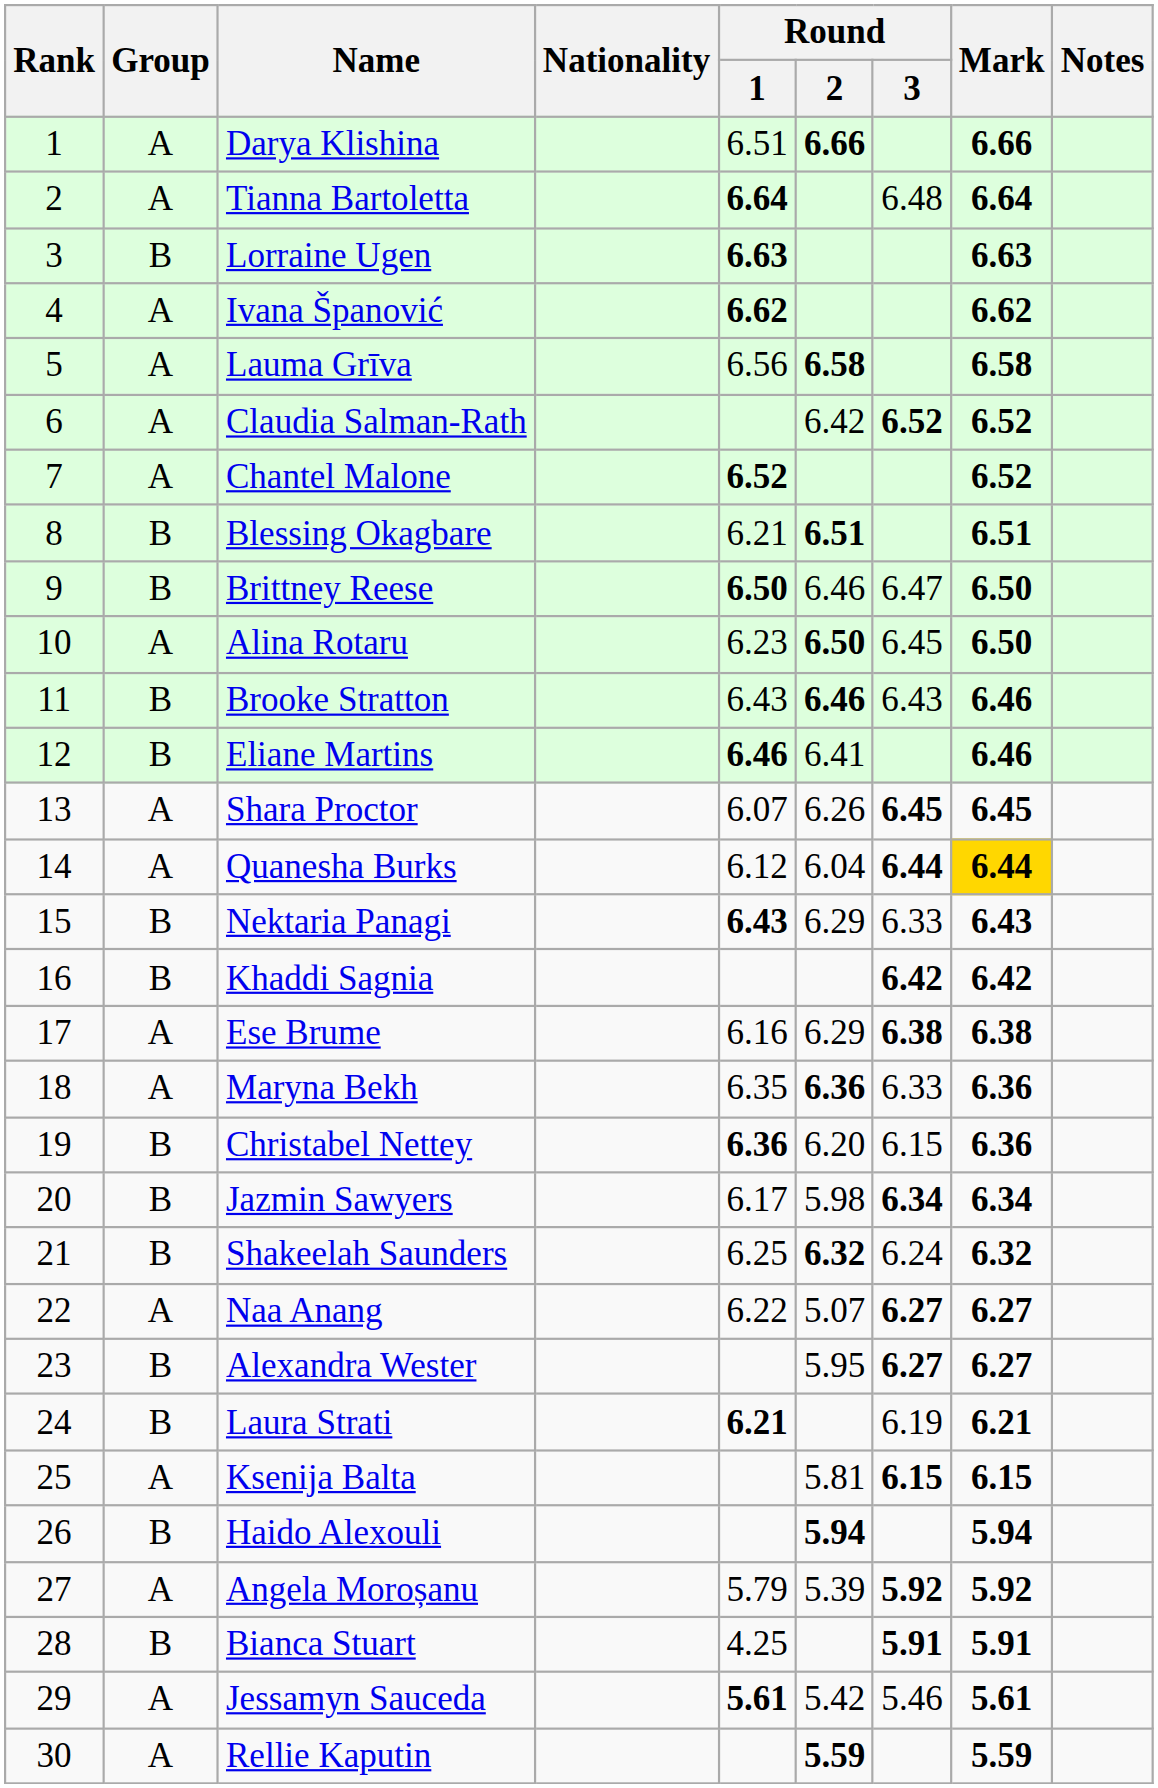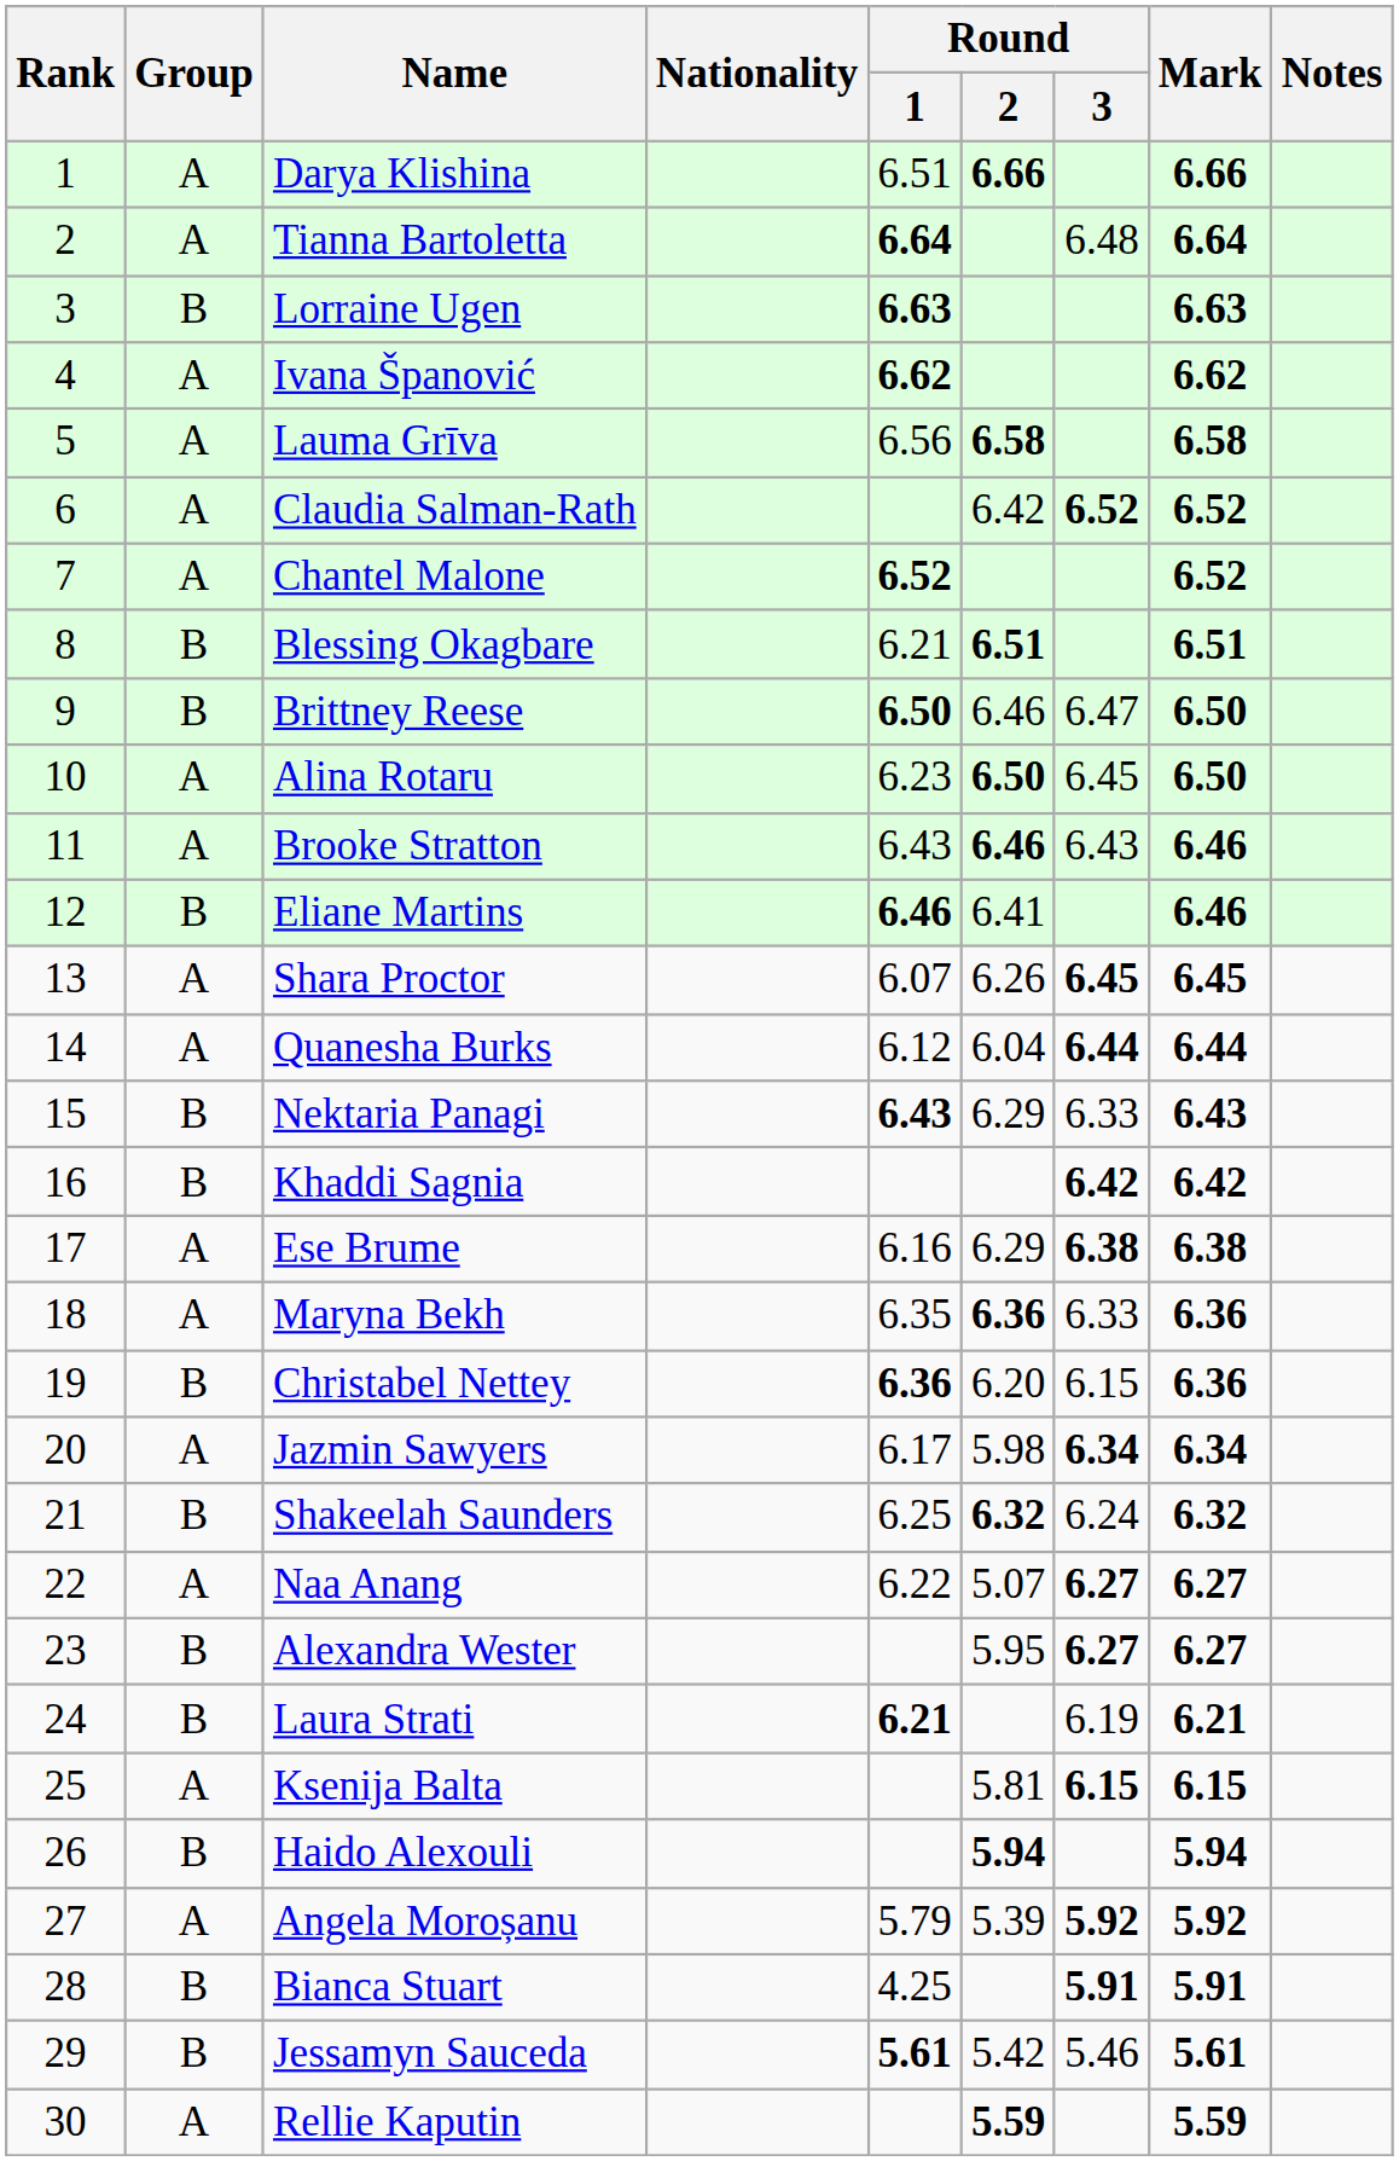 <table class="wikitable sortable" style="text-align:center">
 <tr>
 <th rowspan=2>Rank</th>
 <th rowspan=2>Group</th>
 <th rowspan=2>Name</th>
 <th rowspan=2>Nationality</th>
 <th colspan=3>Round</th>
 <th rowspan=2>Mark</th>
 <th rowspan=2>Notes</th>
 </tr>
 <tr>
 <th>1</th>
 <th>2</th>
 <th>3</th>
 </tr>
 <tr bgcolor=ddffdd>
 <td>1</td>
 <td>A</td>
 <td style="text-align:left;"><a href='#'>Darya Klishina</a></td>
 <td style="text-align:left;"></td>
 <td>6.51</td>
 <td><strong>6.66</strong></td>
 <td></td>
 <td><strong>6.66</strong></td>
 <td></td>
 </tr>
 <tr bgcolor=ddffdd>
 <td>2</td>
 <td>A</td>
 <td style="text-align:left;"><a href='#'>Tianna Bartoletta</a></td>
 <td style="text-align:left;"></td>
 <td><strong>6.64</strong></td>
 <td></td>
 <td>6.48</td>
 <td><strong>6.64</strong></td>
 <td></td>
 </tr>
 <tr bgcolor=ddffdd>
 <td>3</td>
 <td>B</td>
 <td style="text-align:left;"><a href='#'>Lorraine Ugen</a></td>
 <td style="text-align:left;"></td>
 <td><strong>6.63</strong></td>
 <td></td>
 <td></td>
 <td><strong>6.63</strong></td>
 <td></td>
 </tr>
 <tr bgcolor=ddffdd>
 <td>4</td>
 <td>A</td>
 <td style="text-align:left;"><a href='#'>Ivana Španović</a></td>
 <td style="text-align:left;"></td>
 <td><strong>6.62</strong></td>
 <td></td>
 <td></td>
 <td><strong>6.62</strong></td>
 <td></td>
 </tr>
 <tr bgcolor=ddffdd>
 <td>5</td>
 <td>A</td>
 <td style="text-align:left;"><a href='#'>Lauma Grīva</a></td>
 <td style="text-align:left;"></td>
 <td>6.56</td>
 <td><strong>6.58</strong></td>
 <td></td>
 <td><strong>6.58</strong></td>
 <td></td>
 </tr>
 <tr bgcolor=ddffdd>
 <td>6</td>
 <td>A</td>
 <td style="text-align:left;"><a href='#'>Claudia Salman-Rath</a></td>
 <td style="text-align:left;"></td>
 <td></td>
 <td>6.42</td>
 <td><strong>6.52</strong></td>
 <td><strong>6.52</strong></td>
 <td></td>
 </tr>
 <tr bgcolor=ddffdd>
 <td>7</td>
 <td>A</td>
 <td style="text-align:left;"><a href='#'>Chantel Malone</a></td>
 <td style="text-align:left;"></td>
 <td><strong>6.52</strong></td>
 <td></td>
 <td></td>
 <td><strong>6.52</strong></td>
 <td></td>
 </tr>
 <tr bgcolor=ddffdd>
 <td>8</td>
 <td>B</td>
 <td style="text-align:left;"><a href='#'>Blessing Okagbare</a></td>
 <td style="text-align:left;"></td>
 <td>6.21</td>
 <td><strong>6.51</strong></td>
 <td></td>
 <td><strong>6.51</strong></td>
 <td></td>
 </tr>
 <tr bgcolor=ddffdd>
 <td>9</td>
 <td>B</td>
 <td style="text-align:left;"><a href='#'>Brittney Reese</a></td>
 <td style="text-align:left;"></td>
 <td><strong>6.50</strong></td>
 <td>6.46</td>
 <td>6.47</td>
 <td><strong>6.50</strong></td>
 <td></td>
 </tr>
 <tr bgcolor=ddffdd>
 <td>10</td>
 <td>A</td>
 <td style="text-align:left;"><a href='#'>Alina Rotaru</a></td>
 <td style="text-align:left;"></td>
 <td>6.23</td>
 <td><strong>6.50</strong></td>
 <td>6.45</td>
 <td><strong>6.50</strong></td>
 <td></td>
 </tr>
 <tr bgcolor=ddffdd>
 <td>11</td>
-<td>B</td>
+<td>A</td>
 <td style="text-align:left;"><a href='#'>Brooke Stratton</a></td>
 <td style="text-align:left;"></td>
 <td>6.43</td>
 <td><strong>6.46</strong></td>
 <td>6.43</td>
 <td><strong>6.46</strong></td>
 <td></td>
 </tr>
 <tr bgcolor=ddffdd>
 <td>12</td>
 <td>B</td>
 <td style="text-align:left;"><a href='#'>Eliane Martins</a></td>
 <td style="text-align:left;"></td>
 <td><strong>6.46</strong></td>
 <td>6.41</td>
 <td></td>
 <td><strong>6.46</strong></td>
 <td></td>
 </tr>
 <tr>
 <td>13</td>
 <td>A</td>
 <td style="text-align:left;"><a href='#'>Shara Proctor</a></td>
 <td style="text-align:left;"></td>
 <td>6.07</td>
 <td>6.26</td>
 <td><strong>6.45</strong></td>
 <td><strong>6.45</strong></td>
 <td></td>
 </tr>
 <tr>
 <td>14</td>
 <td>A</td>
 <td style="text-align:left;"><a href='#'>Quanesha Burks</a></td>
 <td style="text-align:left;"></td>
 <td>6.12</td>
 <td>6.04</td>
 <td><strong>6.44</strong></td>
-<td style="background: gold;"><strong>6.44</strong></td>
+<td><strong>6.44</strong></td>
 <td></td>
 </tr>
 <tr>
 <td>15</td>
 <td>B</td>
 <td style="text-align:left;"><a href='#'>Nektaria Panagi</a></td>
 <td style="text-align:left;"></td>
 <td><strong>6.43</strong></td>
 <td>6.29</td>
 <td>6.33</td>
 <td><strong>6.43</strong></td>
 <td></td>
 </tr>
 <tr>
 <td>16</td>
 <td>B</td>
 <td style="text-align:left;"><a href='#'>Khaddi Sagnia</a></td>
 <td style="text-align:left;"></td>
 <td></td>
 <td></td>
 <td><strong>6.42</strong></td>
 <td><strong>6.42</strong></td>
 <td></td>
 </tr>
 <tr>
 <td>17</td>
 <td>A</td>
 <td style="text-align:left;"><a href='#'>Ese Brume</a></td>
 <td style="text-align:left;"></td>
 <td>6.16</td>
 <td>6.29</td>
 <td><strong>6.38</strong></td>
 <td><strong>6.38</strong></td>
 <td></td>
 </tr>
 <tr>
 <td>18</td>
 <td>A</td>
 <td style="text-align:left;"><a href='#'>Maryna Bekh</a></td>
 <td style="text-align:left;"></td>
 <td>6.35</td>
 <td><strong>6.36</strong></td>
 <td>6.33</td>
 <td><strong>6.36</strong></td>
 <td></td>
 </tr>
 <tr>
 <td>19</td>
 <td>B</td>
 <td style="text-align:left;"><a href='#'>Christabel Nettey</a></td>
 <td style="text-align:left;"></td>
 <td><strong>6.36</strong></td>
 <td>6.20</td>
 <td>6.15</td>
 <td><strong>6.36</strong></td>
 <td></td>
 </tr>
 <tr>
 <td>20</td>
-<td>B</td>
+<td>A</td>
 <td style="text-align:left;"><a href='#'>Jazmin Sawyers</a></td>
 <td style="text-align:left;"></td>
 <td>6.17</td>
 <td>5.98</td>
 <td><strong>6.34</strong></td>
 <td><strong>6.34</strong></td>
 <td></td>
 </tr>
 <tr>
 <td>21</td>
 <td>B</td>
 <td style="text-align:left;"><a href='#'>Shakeelah Saunders</a></td>
 <td style="text-align:left;"></td>
 <td>6.25</td>
 <td><strong>6.32</strong></td>
 <td>6.24</td>
 <td><strong>6.32</strong></td>
 <td></td>
 </tr>
 <tr>
 <td>22</td>
 <td>A</td>
 <td style="text-align:left;"><a href='#'>Naa Anang</a></td>
 <td style="text-align:left;"></td>
 <td>6.22</td>
 <td>5.07</td>
 <td><strong>6.27</strong></td>
 <td><strong>6.27</strong></td>
 <td></td>
 </tr>
 <tr>
 <td>23</td>
 <td>B</td>
 <td style="text-align:left;"><a href='#'>Alexandra Wester</a></td>
 <td style="text-align:left;"></td>
 <td></td>
 <td>5.95</td>
 <td><strong>6.27</strong></td>
 <td><strong>6.27</strong></td>
 <td></td>
 </tr>
 <tr>
 <td>24</td>
 <td>B</td>
 <td style="text-align:left;"><a href='#'>Laura Strati</a></td>
 <td style="text-align:left;"></td>
 <td><strong>6.21</strong></td>
 <td></td>
 <td>6.19</td>
 <td><strong>6.21</strong></td>
 <td></td>
 </tr>
 <tr>
 <td>25</td>
 <td>A</td>
 <td style="text-align:left;"><a href='#'>Ksenija Balta</a></td>
 <td style="text-align:left;"></td>
 <td></td>
 <td>5.81</td>
 <td><strong>6.15</strong></td>
 <td><strong>6.15</strong></td>
 <td></td>
 </tr>
 <tr>
 <td>26</td>
 <td>B</td>
 <td style="text-align:left;"><a href='#'>Haido Alexouli</a></td>
 <td style="text-align:left;"></td>
 <td></td>
 <td><strong>5.94</strong></td>
 <td></td>
 <td><strong>5.94</strong></td>
 <td></td>
 </tr>
 <tr>
 <td>27</td>
 <td>A</td>
 <td style="text-align:left;"><a href='#'>Angela Moroșanu</a></td>
 <td style="text-align:left;"></td>
 <td>5.79</td>
 <td>5.39</td>
 <td><strong>5.92</strong></td>
 <td><strong>5.92</strong></td>
 <td></td>
 </tr>
 <tr>
 <td>28</td>
 <td>B</td>
 <td style="text-align:left;"><a href='#'>Bianca Stuart</a></td>
 <td style="text-align:left;"></td>
 <td>4.25</td>
 <td></td>
 <td><strong>5.91</strong></td>
 <td><strong>5.91</strong></td>
 <td></td>
 </tr>
 <tr>
 <td>29</td>
-<td>A</td>
+<td>B</td>
 <td style="text-align:left;"><a href='#'>Jessamyn Sauceda</a></td>
 <td style="text-align:left;"></td>
 <td><strong>5.61</strong></td>
 <td>5.42</td>
 <td>5.46</td>
 <td><strong>5.61</strong></td>
 <td></td>
 </tr>
 <tr>
 <td>30</td>
 <td>A</td>
 <td style="text-align:left;"><a href='#'>Rellie Kaputin</a></td>
 <td style="text-align:left;"></td>
 <td></td>
 <td><strong>5.59</strong></td>
 <td></td>
 <td><strong>5.59</strong></td>
 <td></td>
 </tr>
 </table>
